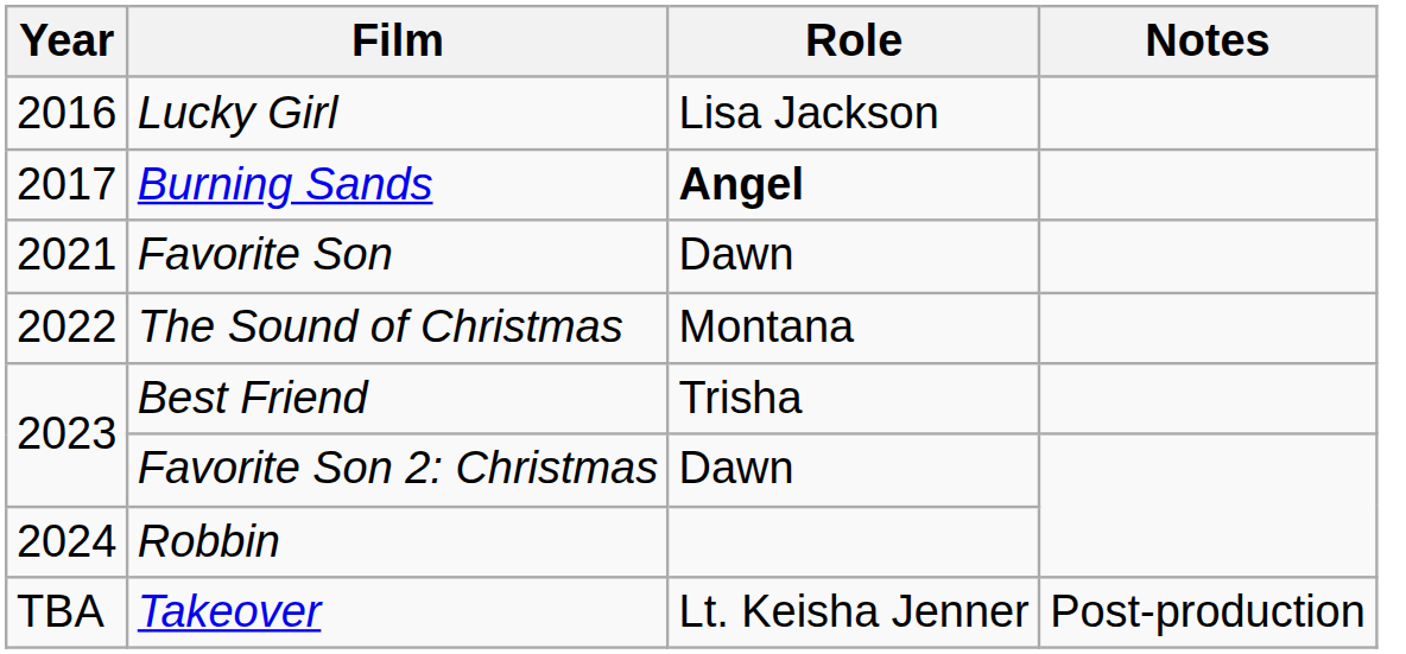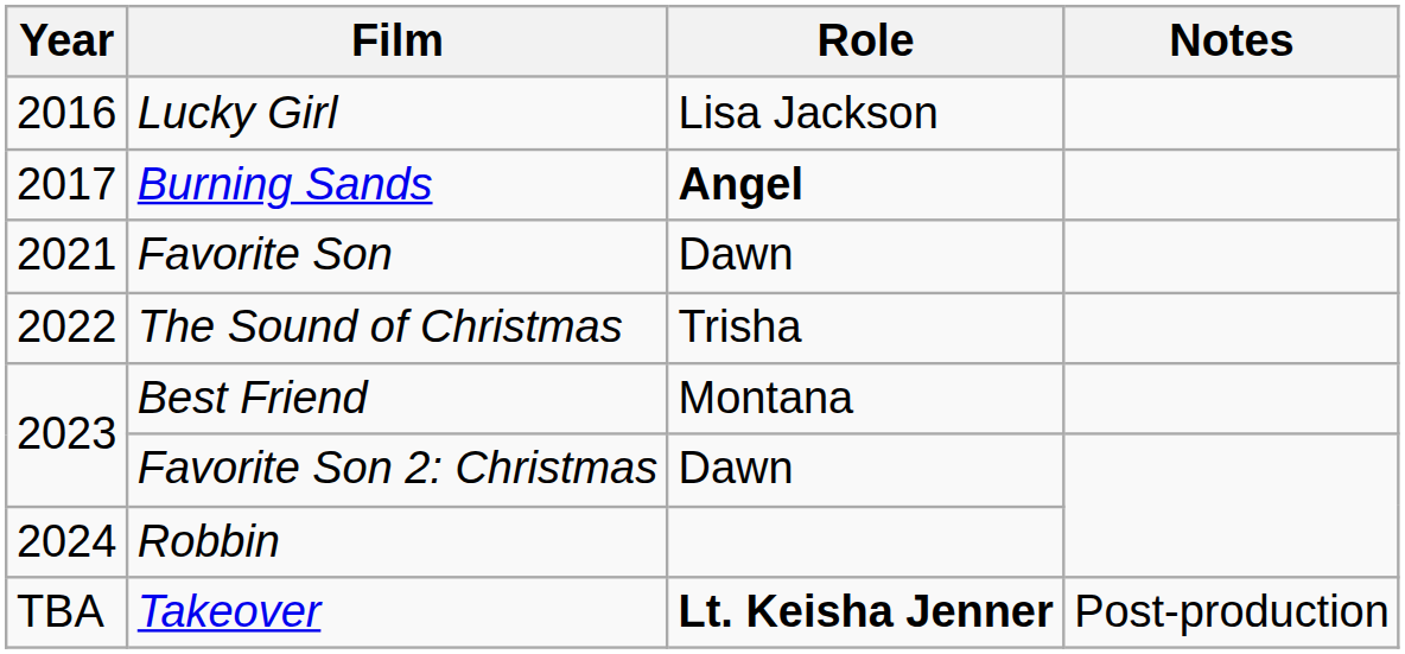 <table class="wikitable sortable">
 <tr>
 <th>Year</th>
 <th>Film</th>
 <th>Role</th>
 <th>Notes</th>
 </tr>
 <tr>
 <td>2016</td>
 <td><em>Lucky Girl</em></td>
 <td>Lisa Jackson</td>
 <td></td>
 </tr>
 <tr>
 <td>2017</td>
 <td><em><a href='#'>Burning Sands</a></em></td>
 <td><strong>Angel</strong></td>
 <td></td>
 </tr>
 <tr>
 <td>2021</td>
 <td><em>Favorite Son</em></td>
 <td>Dawn</td>
 <td></td>
 </tr>
 <tr>
 <td>2022</td>
 <td><em>The Sound of Christmas</em></td>
-<td>Montana</td>
+<td>Trisha</td>
 <td></td>
 </tr>
 <tr>
 <td rowspan="2">2023</td>
 <td><em>Best Friend</em></td>
-<td>Trisha</td>
+<td>Montana</td>
 <td></td>
 </tr>
 <tr>
 <td><em>Favorite Son 2: Christmas</em></td>
 <td>Dawn</td>
 </tr>
 <tr>
 <td>2024</td>
 <td><em>Robbin</em></td>
 <td></td>
 </tr>
 <tr>
 <td>TBA</td>
 <td><em><a href='#'>Takeover</a></em></td>
-<td>Lt. Keisha Jenner</td>
+<td><strong>Lt. Keisha Jenner</strong></td>
 <td>Post-production</td>
 </tr>
 </table>
